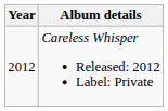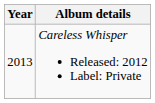 <table class="wikitable">
 <tr>
 <th>Year</th>
 <th>Album details</th>
 </tr>
 <tr>
-<td>2012</td>
+<td>2013</td>
 <td><em>Careless Whisper</em><br><ul><li>Released: 2012</li><li>Label: Private</li></ul></td>
 </tr>
 </table>
